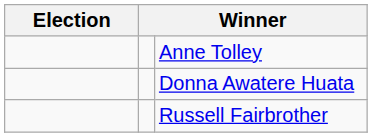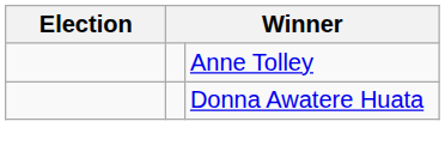 <table class=wikitable>
 <tr>
 <th width=100>Election</th>
 <th style="width:175px;" colspan="2">Winner</th>
 </tr>
 <tr>
 <td></td>
 <td width=5 bgcolor=></td>
 <td><a href='#'>Anne Tolley</a></td>
 </tr>
 <tr>
 <td></td>
 <td bgcolor=></td>
 <td><a href='#'>Donna Awatere Huata</a></td>
 </tr>
-<tr>
-<td></td>
-<td bgcolor=></td>
-<td><a href='#'>Russell Fairbrother</a></td>
-</tr>
 </table>
